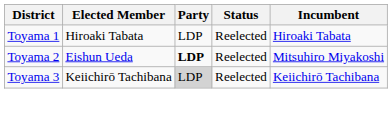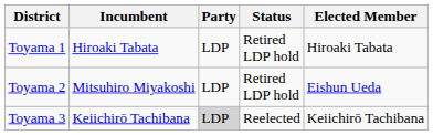 <table class="wikitable">
 <tr>
 <th>District</th>
-<th>Elected Member</th>
+<th>Incumbent</th>
 <th>Party</th>
 <th>Status</th>
-<th>Incumbent</th>
+<th>Elected Member</th>
 </tr>
 <tr>
 <td><a href='#'>Toyama 1</a></td>
+<td><a href='#'>Hiroaki Tabata</a></td>
+<td>LDP</td>
+<td>Retired<br>LDP hold</td>
 <td>Hiroaki Tabata</td>
-<td>LDP</td>
-<td>Reelected</td>
-<td><a href='#'>Hiroaki Tabata</a></td>
 </tr>
 <tr>
 <td><a href='#'>Toyama 2</a></td>
+<td><a href='#'>Mitsuhiro Miyakoshi</a></td>
+<td>LDP</td>
+<td>Retired<br>LDP hold</td>
 <td><a href='#'>Eishun Ueda</a></td>
-<td><strong>LDP</strong></td>
-<td>Reelected</td>
-<td><a href='#'>Mitsuhiro Miyakoshi</a></td>
 </tr>
 <tr>
 <td><a href='#'>Toyama 3</a></td>
-<td>Keiichirō Tachibana</td>
+<td><a href='#'>Keiichirō Tachibana</a></td>
 <td style="background: lightgrey;">LDP</td>
 <td>Reelected</td>
-<td><a href='#'>Keiichirō Tachibana</a></td>
+<td>Keiichirō Tachibana</td>
 </tr>
 </table>
